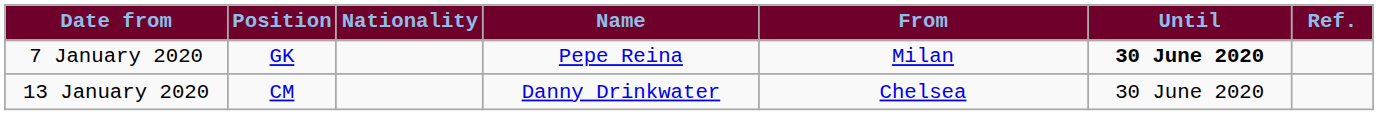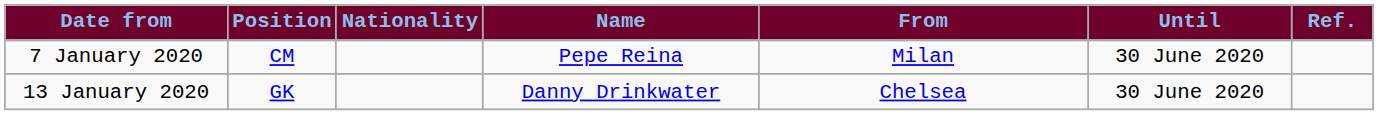 <table class="wikitable"  style="text-align:center; font-size:90%; ">
 <tr>
 <th style="background:#6F002B; color:#8DBEE7; width:120px;">Date from</th>
 <th style="background:#6F002B; color:#8DBEE7; width:50px;">Position</th>
 <th style="background:#6F002B; color:#8DBEE7; width:50px;">Nationality</th>
 <th style="background:#6F002B; color:#8DBEE7; width:150px;">Name</th>
 <th style="background:#6F002B; color:#8DBEE7; width:180px;">From</th>
 <th style="background:#6F002B; color:#8DBEE7; width:110px;">Until</th>
 <th style="background:#6F002B; color:#8DBEE7; width:40px;">Ref.</th>
 </tr>
 <tr>
 </tr>
 <tr>
 <td>7 January 2020</td>
-<td><a href='#'>GK</a></td>
+<td><a href='#'>CM</a></td>
 <td></td>
 <td><a href='#'>Pepe Reina</a></td>
 <td> <a href='#'>Milan</a></td>
-<td><strong>30 June 2020</strong></td>
+<td>30 June 2020</td>
 <td></td>
 </tr>
 <tr>
 <td>13 January 2020</td>
-<td><a href='#'>CM</a></td>
+<td><a href='#'>GK</a></td>
 <td></td>
 <td><a href='#'>Danny Drinkwater</a></td>
 <td> <a href='#'>Chelsea</a></td>
 <td>30 June 2020</td>
 <td></td>
 </tr>
 </table>
